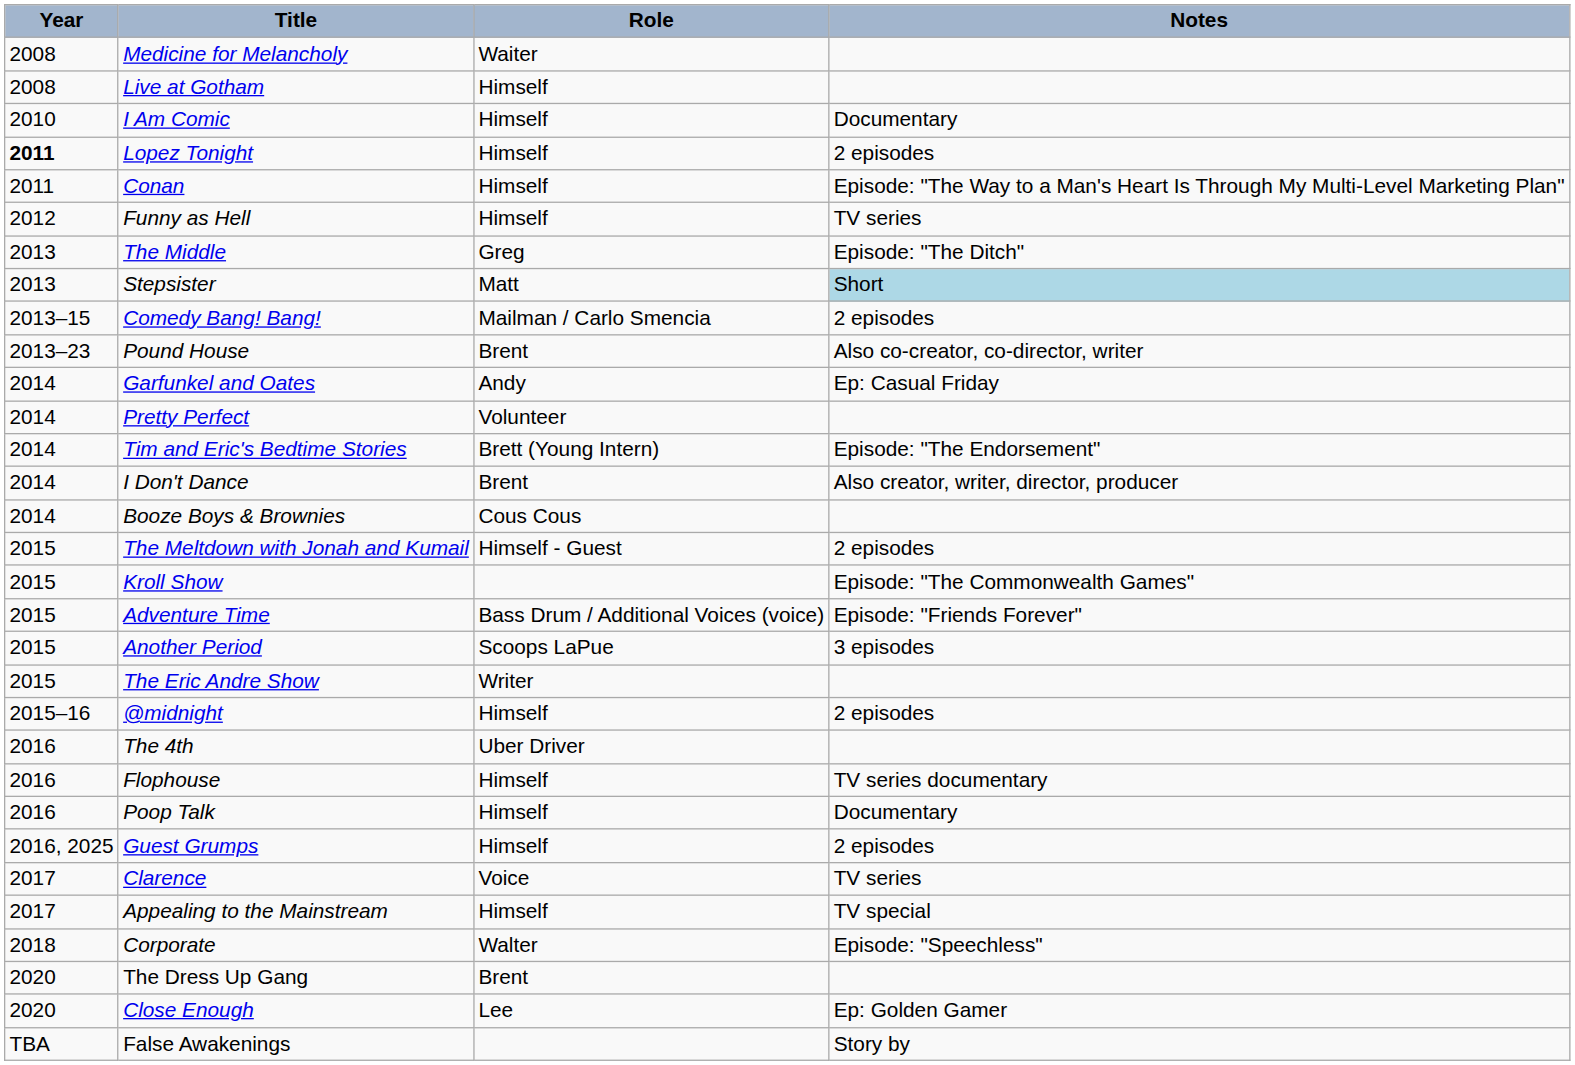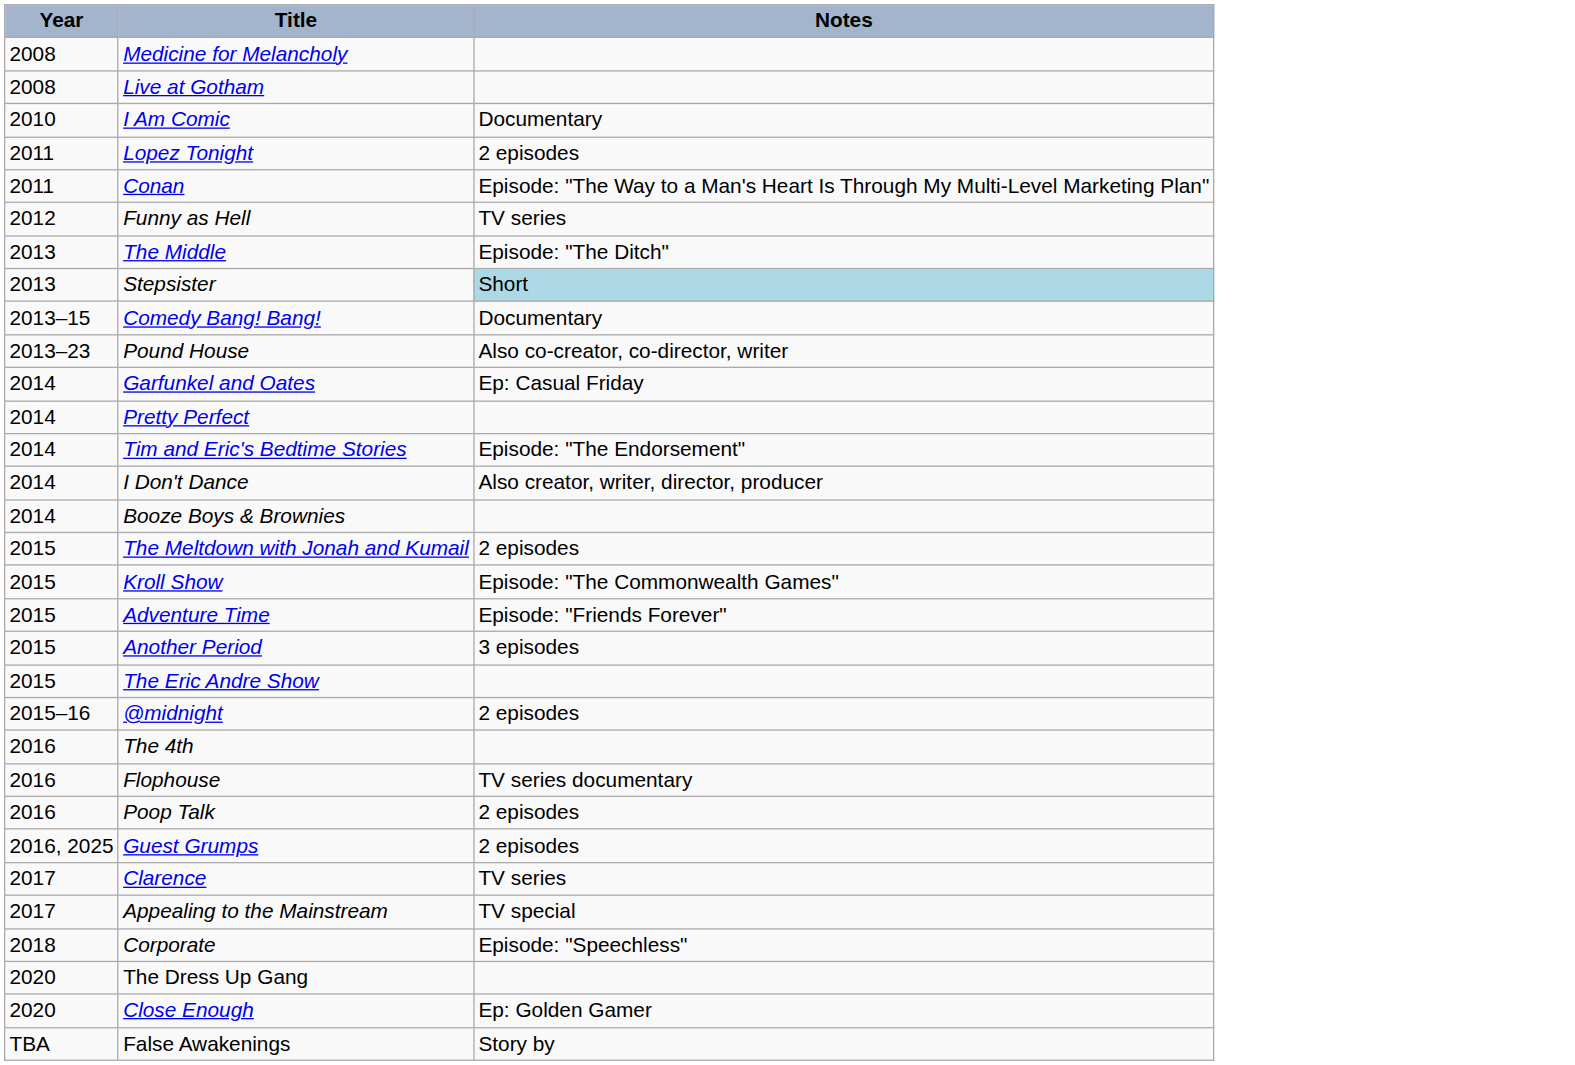 <table class="wikitable">
 <tr>
 <th style="background-color: #A2B5CD;">Year</th>
 <th style="background-color: #A2B5CD;">Title</th>
-<th style="background-color: #A2B5CD;">Role</th>
 <th style="background-color: #A2B5CD;">Notes</th>
 </tr>
 <tr>
 <td>2008</td>
 <td><em><a href='#'>Medicine for Melancholy</a></em></td>
-<td>Waiter</td>
 <td></td>
 </tr>
 <tr>
 <td>2008</td>
 <td><em><a href='#'>Live at Gotham</a></em></td>
-<td>Himself</td>
 <td></td>
 </tr>
 <tr>
 <td>2010</td>
 <td><em><a href='#'>I Am Comic</a></em></td>
-<td>Himself</td>
 <td>Documentary</td>
 </tr>
 <tr>
-<td><strong>2011</strong></td>
+<td>2011</td>
 <td><em><a href='#'>Lopez Tonight</a></em></td>
-<td>Himself</td>
 <td>2 episodes</td>
 </tr>
 <tr>
 <td>2011</td>
 <td><em><a href='#'>Conan</a></em></td>
-<td>Himself</td>
 <td>Episode: "The Way to a Man's Heart Is Through My Multi-Level Marketing Plan"</td>
 </tr>
 <tr>
 <td>2012</td>
 <td><em>Funny as Hell</em></td>
-<td>Himself</td>
 <td>TV series</td>
 </tr>
 <tr>
 <td>2013</td>
 <td><em><a href='#'>The Middle</a></em></td>
-<td>Greg</td>
 <td>Episode: "The Ditch"</td>
 </tr>
 <tr>
 <td>2013</td>
 <td><em>Stepsister</em></td>
-<td>Matt</td>
 <td style="background: lightblue;">Short</td>
 </tr>
 <tr>
 <td>2013–15</td>
 <td><em><a href='#'>Comedy Bang! Bang!</a></em></td>
-<td>Mailman / Carlo Smencia</td>
-<td>2 episodes</td>
+<td>Documentary</td>
 </tr>
 <tr>
 <td>2013–23</td>
 <td><em>Pound House</em></td>
-<td>Brent</td>
 <td>Also co-creator, co-director, writer</td>
 </tr>
 <tr>
 <td>2014</td>
 <td><em><a href='#'>Garfunkel and Oates</a></em></td>
-<td>Andy</td>
 <td>Ep: Casual Friday</td>
 </tr>
 <tr>
 <td>2014</td>
 <td><em><a href='#'>Pretty Perfect</a></em></td>
-<td>Volunteer</td>
 <td></td>
 </tr>
 <tr>
 <td>2014</td>
 <td><em><a href='#'>Tim and Eric's Bedtime Stories</a></em></td>
-<td>Brett (Young Intern)</td>
 <td>Episode: "The Endorsement"</td>
 </tr>
 <tr>
 <td>2014</td>
 <td><em>I Don't Dance</em></td>
-<td>Brent</td>
 <td>Also creator, writer, director, producer</td>
 </tr>
 <tr>
 <td>2014</td>
 <td><em>Booze Boys & Brownies</em></td>
-<td>Cous Cous</td>
 <td></td>
 </tr>
 <tr>
 <td>2015</td>
 <td><em><a href='#'>The Meltdown with Jonah and Kumail</a></em></td>
-<td>Himself - Guest</td>
 <td>2 episodes</td>
 </tr>
 <tr>
 <td>2015</td>
 <td><em><a href='#'>Kroll Show</a></em></td>
-<td></td>
 <td>Episode: "The Commonwealth Games"</td>
 </tr>
 <tr>
 <td>2015</td>
 <td><em><a href='#'>Adventure Time</a></em></td>
-<td>Bass Drum / Additional Voices (voice)</td>
 <td>Episode: "Friends Forever"</td>
 </tr>
 <tr>
 <td>2015</td>
 <td><em><a href='#'>Another Period</a></em></td>
-<td>Scoops LaPue</td>
 <td>3 episodes</td>
 </tr>
 <tr>
 <td>2015</td>
 <td><em><a href='#'>The Eric Andre Show</a></em></td>
-<td>Writer</td>
 <td></td>
 </tr>
 <tr>
 <td>2015–16</td>
 <td><em><a href='#'>@midnight</a></em></td>
-<td>Himself</td>
 <td>2 episodes</td>
 </tr>
 <tr>
 <td>2016</td>
 <td><em>The 4th</em></td>
-<td>Uber Driver</td>
 <td></td>
 </tr>
 <tr>
 <td>2016</td>
 <td><em>Flophouse</em></td>
-<td>Himself</td>
 <td>TV series documentary</td>
 </tr>
 <tr>
 <td>2016</td>
 <td><em>Poop Talk</em></td>
-<td>Himself</td>
-<td>Documentary</td>
+<td>2 episodes</td>
 </tr>
 <tr>
 <td>2016, 2025</td>
 <td><em><a href='#'>Guest Grumps</a></em></td>
-<td>Himself</td>
 <td>2 episodes</td>
 </tr>
 <tr>
 <td>2017</td>
 <td><em><a href='#'>Clarence</a></em></td>
-<td>Voice</td>
 <td>TV series</td>
 </tr>
 <tr>
 <td>2017</td>
 <td><em>Appealing to the Mainstream</em></td>
-<td>Himself</td>
 <td>TV special</td>
 </tr>
 <tr>
 <td>2018</td>
 <td><em>Corporate</em></td>
-<td>Walter</td>
 <td>Episode: "Speechless"</td>
 </tr>
 <tr>
 <td>2020</td>
 <td>The Dress Up Gang</td>
-<td>Brent</td>
 <td></td>
 </tr>
 <tr>
 <td>2020</td>
 <td><em><a href='#'>Close Enough</a></em></td>
-<td>Lee</td>
 <td>Ep: Golden Gamer</td>
 </tr>
 <tr>
 <td>TBA</td>
 <td>False Awakenings</td>
-<td></td>
 <td>Story by</td>
 </tr>
 </table>
